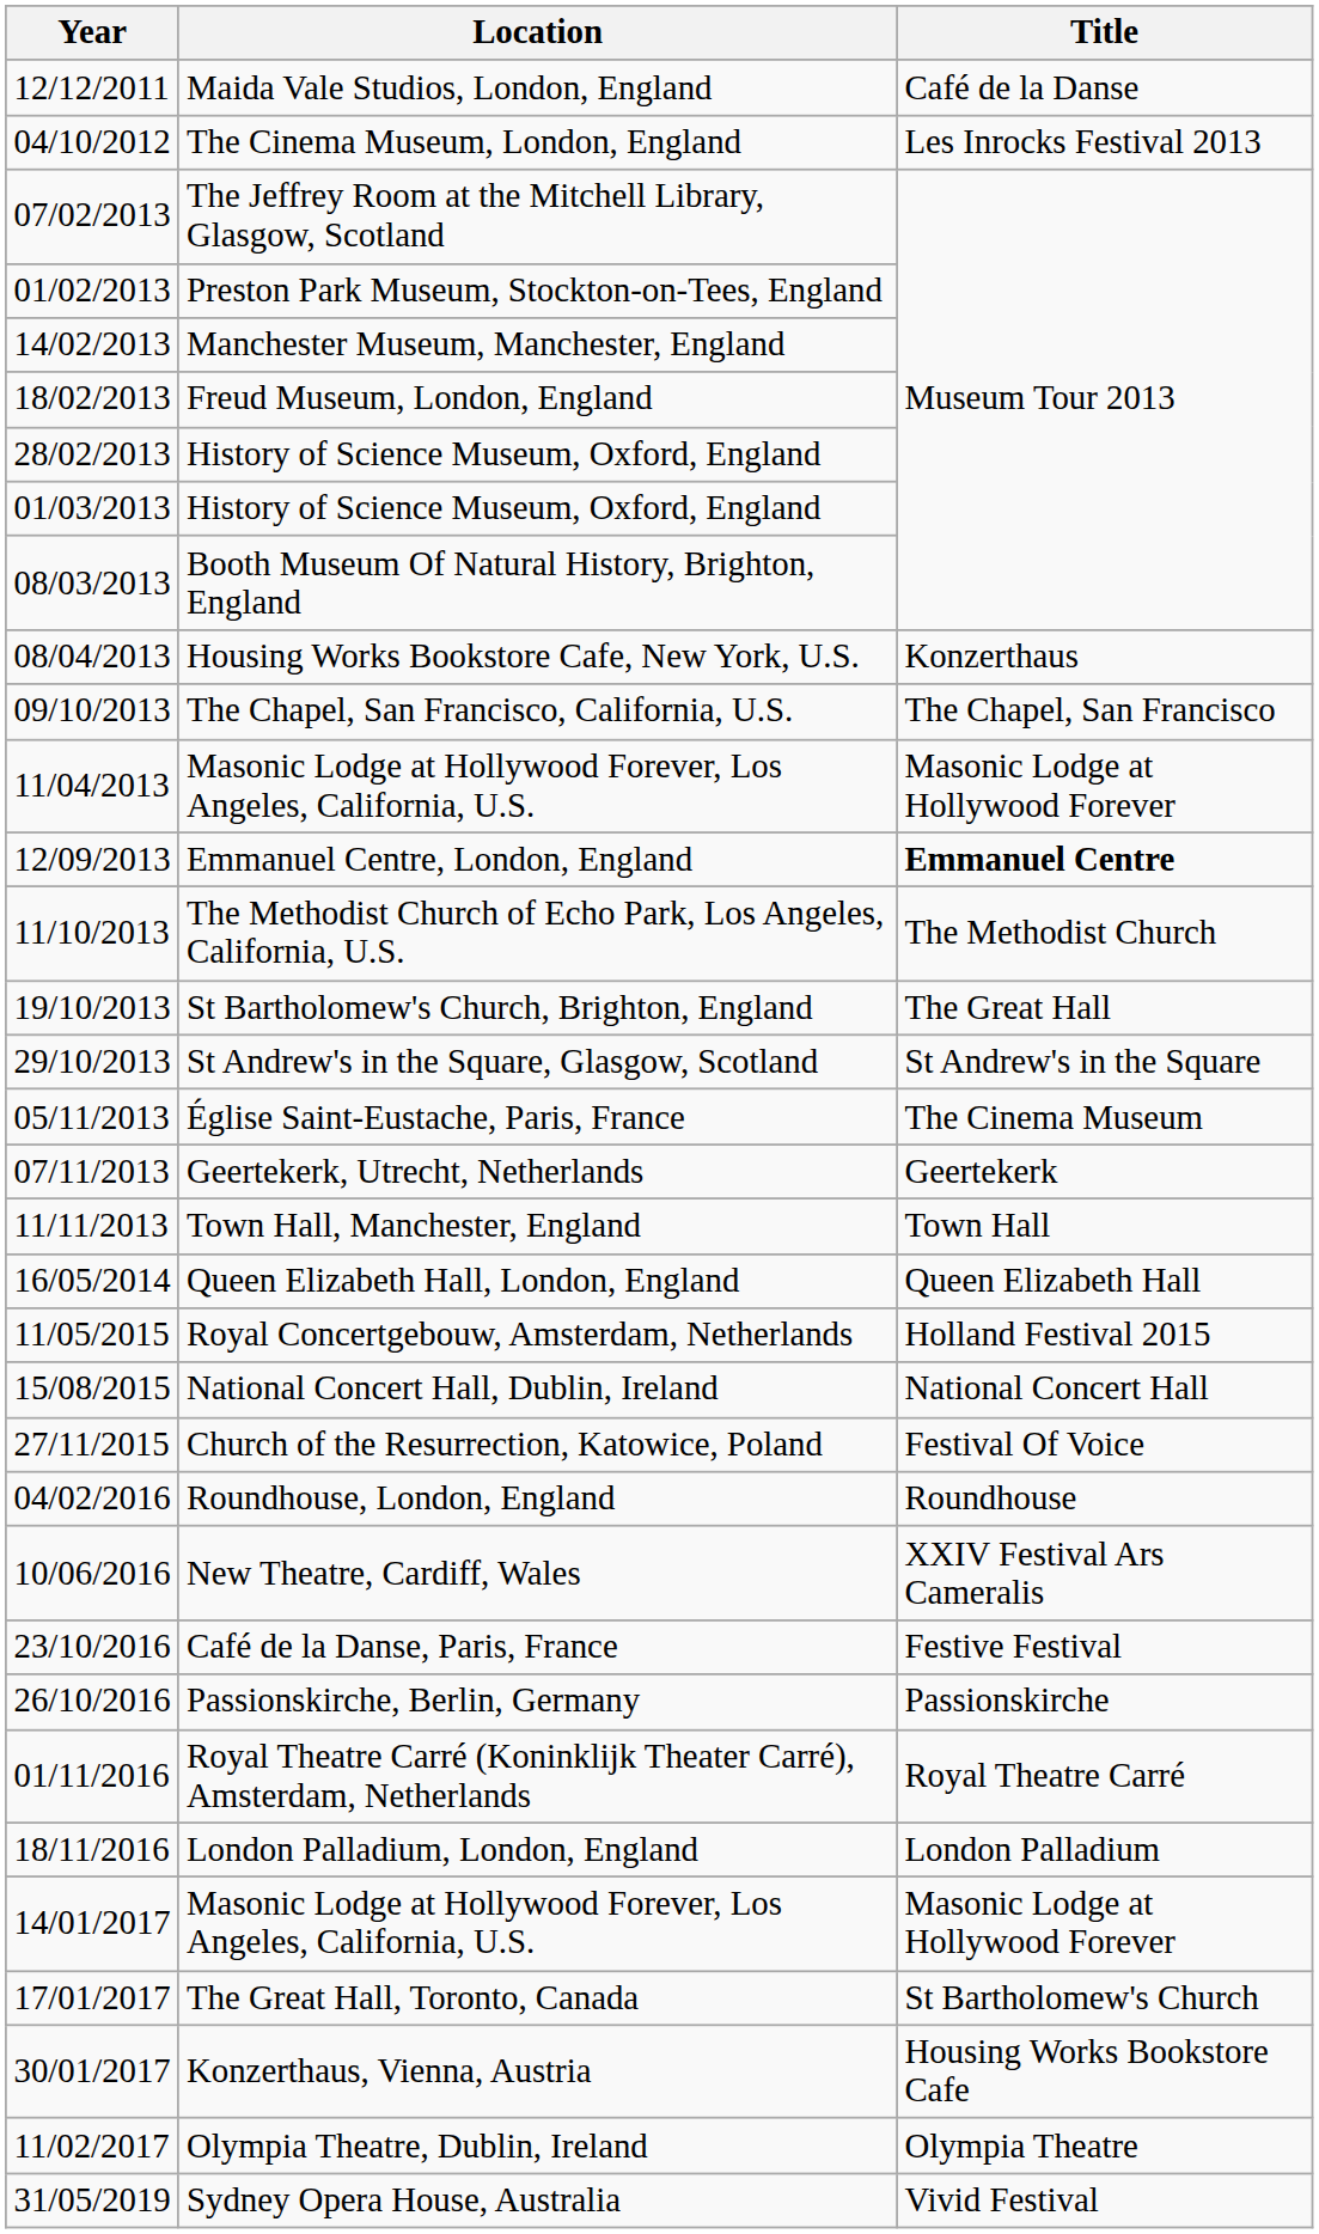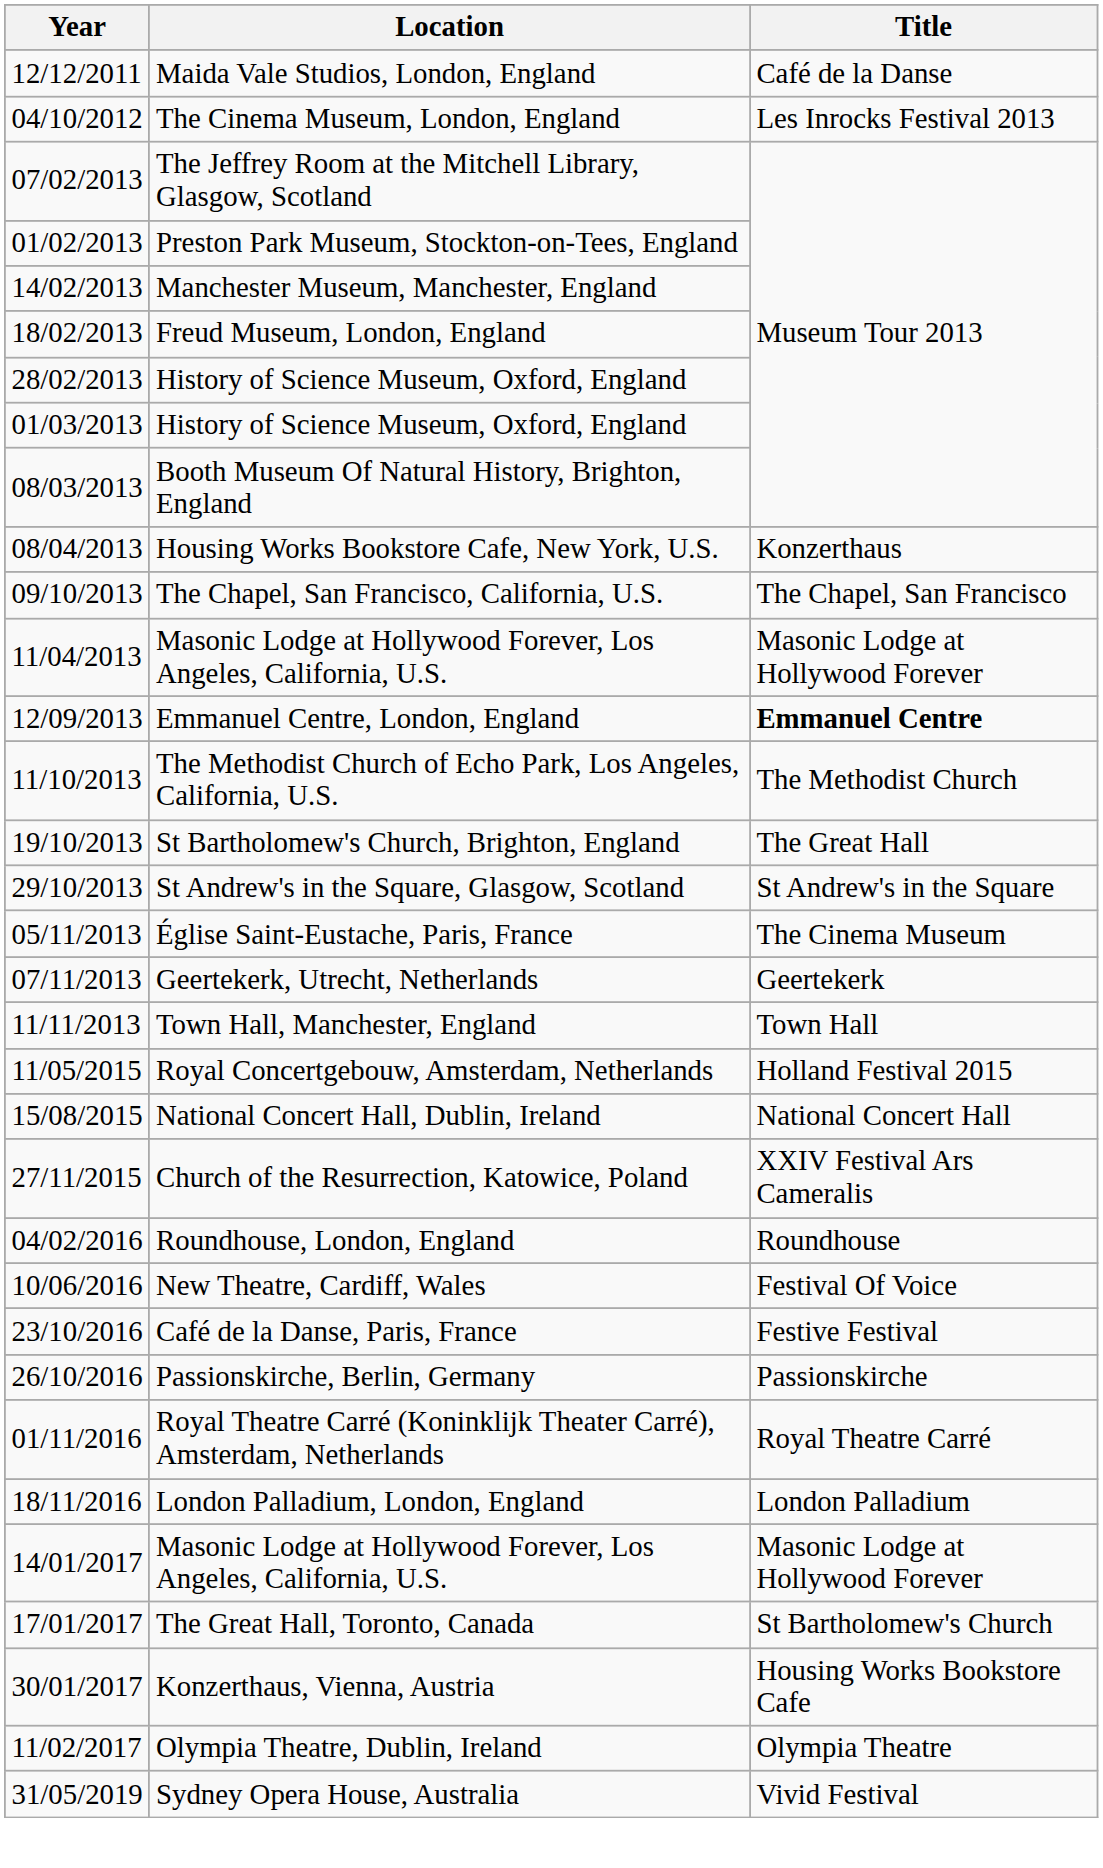 <table class="wikitable">
 <tr>
 <th>Year</th>
 <th>Location</th>
 <th>Title</th>
 </tr>
 <tr>
 <td>12/12/2011</td>
 <td>Maida Vale Studios, London, England</td>
 <td>Café de la Danse</td>
 </tr>
 <tr>
 <td>04/10/2012</td>
 <td>The Cinema Museum, London, England</td>
 <td>Les Inrocks Festival 2013</td>
 </tr>
 <tr>
 <td>07/02/2013</td>
 <td>The Jeffrey Room at the Mitchell Library, Glasgow, Scotland</td>
 <td rowspan="7">Museum Tour 2013</td>
 </tr>
 <tr>
 <td>01/02/2013</td>
 <td>Preston Park Museum, Stockton-on-Tees, England</td>
 </tr>
 <tr>
 <td>14/02/2013</td>
 <td>Manchester Museum, Manchester, England</td>
 </tr>
 <tr>
 <td>18/02/2013</td>
 <td>Freud Museum, London, England</td>
 </tr>
 <tr>
 <td>28/02/2013</td>
 <td>History of Science Museum, Oxford, England</td>
 </tr>
 <tr>
 <td>01/03/2013</td>
 <td>History of Science Museum, Oxford, England</td>
 </tr>
 <tr>
 <td>08/03/2013</td>
 <td>Booth Museum Of Natural History, Brighton, England</td>
 </tr>
 <tr>
 <td>08/04/2013</td>
 <td>Housing Works Bookstore Cafe, New York, U.S.</td>
 <td>Konzerthaus</td>
 </tr>
 <tr>
 <td>09/10/2013</td>
 <td>The Chapel, San Francisco, California, U.S.</td>
 <td>The Chapel, San Francisco</td>
 </tr>
 <tr>
 <td>11/04/2013</td>
 <td>Masonic Lodge at Hollywood Forever, Los Angeles, California, U.S.</td>
 <td>Masonic Lodge at Hollywood Forever</td>
 </tr>
 <tr>
 <td>12/09/2013</td>
 <td>Emmanuel Centre, London, England</td>
 <td><strong>Emmanuel Centre</strong></td>
 </tr>
 <tr>
 <td>11/10/2013</td>
 <td>The Methodist Church of Echo Park, Los Angeles, California, U.S.</td>
 <td>The Methodist Church</td>
 </tr>
 <tr>
 <td>19/10/2013</td>
 <td>St Bartholomew's Church, Brighton, England</td>
 <td>The Great Hall</td>
 </tr>
 <tr>
 <td>29/10/2013</td>
 <td>St Andrew's in the Square, Glasgow, Scotland</td>
 <td>St Andrew's in the Square</td>
 </tr>
 <tr>
 <td>05/11/2013</td>
 <td>Église Saint-Eustache, Paris, France</td>
 <td>The Cinema Museum</td>
 </tr>
 <tr>
 <td>07/11/2013</td>
 <td>Geertekerk, Utrecht, Netherlands</td>
 <td>Geertekerk</td>
 </tr>
 <tr>
 <td>11/11/2013</td>
 <td>Town Hall, Manchester, England</td>
 <td>Town Hall</td>
 </tr>
 <tr>
-<td>16/05/2014</td>
-<td>Queen Elizabeth Hall, London, England</td>
-<td>Queen Elizabeth Hall</td>
-</tr>
-<tr>
 <td>11/05/2015</td>
 <td>Royal Concertgebouw, Amsterdam, Netherlands</td>
 <td>Holland Festival 2015</td>
 </tr>
 <tr>
 <td>15/08/2015</td>
 <td>National Concert Hall, Dublin, Ireland</td>
 <td>National Concert Hall</td>
 </tr>
 <tr>
 <td>27/11/2015</td>
 <td>Church of the Resurrection, Katowice, Poland</td>
-<td>Festival Of Voice</td>
+<td>XXIV Festival Ars Cameralis</td>
 </tr>
 <tr>
 <td>04/02/2016</td>
 <td>Roundhouse, London, England</td>
 <td>Roundhouse</td>
 </tr>
 <tr>
 <td>10/06/2016</td>
 <td>New Theatre, Cardiff, Wales</td>
-<td>XXIV Festival Ars Cameralis</td>
+<td>Festival Of Voice</td>
 </tr>
 <tr>
 <td>23/10/2016</td>
 <td>Café de la Danse, Paris, France</td>
 <td>Festive Festival</td>
 </tr>
 <tr>
 <td>26/10/2016</td>
 <td>Passionskirche, Berlin, Germany</td>
 <td>Passionskirche</td>
 </tr>
 <tr>
 <td>01/11/2016</td>
 <td>Royal Theatre Carré (Koninklijk Theater Carré), Amsterdam, Netherlands</td>
 <td>Royal Theatre Carré</td>
 </tr>
 <tr>
 <td>18/11/2016</td>
 <td>London Palladium, London, England</td>
 <td>London Palladium</td>
 </tr>
 <tr>
 <td>14/01/2017</td>
 <td>Masonic Lodge at Hollywood Forever, Los Angeles, California, U.S.</td>
 <td>Masonic Lodge at Hollywood Forever</td>
 </tr>
 <tr>
 <td>17/01/2017</td>
 <td>The Great Hall, Toronto, Canada</td>
 <td>St Bartholomew's Church</td>
 </tr>
 <tr>
 <td>30/01/2017</td>
 <td>Konzerthaus, Vienna, Austria</td>
 <td>Housing Works Bookstore Cafe</td>
 </tr>
 <tr>
 <td>11/02/2017</td>
 <td>Olympia Theatre, Dublin, Ireland</td>
 <td>Olympia Theatre</td>
 </tr>
 <tr>
 <td>31/05/2019</td>
 <td>Sydney Opera House, Australia</td>
 <td>Vivid Festival</td>
 </tr>
 </table>
